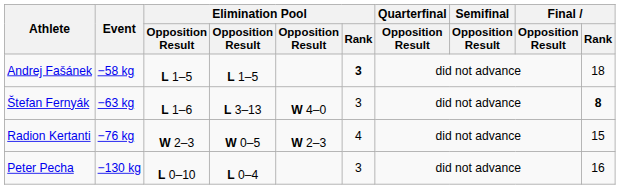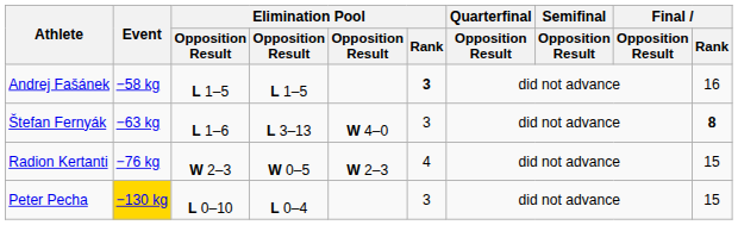 <table class="wikitable" style="font-size:90%">
 <tr>
 <th rowspan="2">Athlete</th>
 <th rowspan="2">Event</th>
 <th colspan=4>Elimination Pool</th>
 <th>Quarterfinal</th>
 <th>Semifinal</th>
 <th colspan=2>Final / </th>
 </tr>
 <tr style="font-size: 95%">
 <th>Opposition<br>Result</th>
 <th>Opposition<br>Result</th>
 <th>Opposition<br>Result</th>
 <th>Rank</th>
 <th>Opposition<br>Result</th>
 <th>Opposition<br>Result</th>
 <th>Opposition<br>Result</th>
 <th>Rank</th>
 </tr>
 <tr align=center>
 <td align=left><a href='#'>Andrej Fašánek</a></td>
 <td align=left><a href='#'>−58 kg</a></td>
 <td><br><strong>L</strong> 1–5</td>
 <td><br><strong>L</strong> 1–5</td>
 <td></td>
 <td><strong>3</strong></td>
 <td colspan=3>did not advance</td>
-<td>18</td>
+<td>16</td>
 </tr>
 <tr align=center>
 <td align=left><a href='#'>Štefan Fernyák</a></td>
 <td align=left><a href='#'>−63 kg</a></td>
 <td><br><strong>L</strong> 1–6</td>
 <td><br><strong>L</strong> 3–13</td>
 <td><br><strong>W</strong> 4–0</td>
 <td>3</td>
 <td colspan=3>did not advance</td>
 <td><strong>8</strong></td>
 </tr>
 <tr align=center>
 <td align=left><a href='#'>Radion Kertanti</a></td>
 <td align=left><a href='#'>−76 kg</a></td>
 <td><br><strong>W</strong> 2–3</td>
 <td><br><strong>W</strong> 0–5</td>
 <td><br><strong>W</strong> 2–3</td>
 <td>4</td>
 <td colspan=3>did not advance</td>
 <td>15</td>
 </tr>
 <tr align=center>
 <td align=left><a href='#'>Peter Pecha</a></td>
-<td align=left><a href='#'>−130 kg</a></td>
+<td align=left style="background: gold;"><a href='#'>−130 kg</a></td>
 <td><br><strong>L</strong> 0–10</td>
 <td><br><strong>L</strong> 0–4</td>
 <td></td>
 <td>3</td>
 <td colspan=3>did not advance</td>
-<td>16</td>
+<td>15</td>
 </tr>
 </table>
